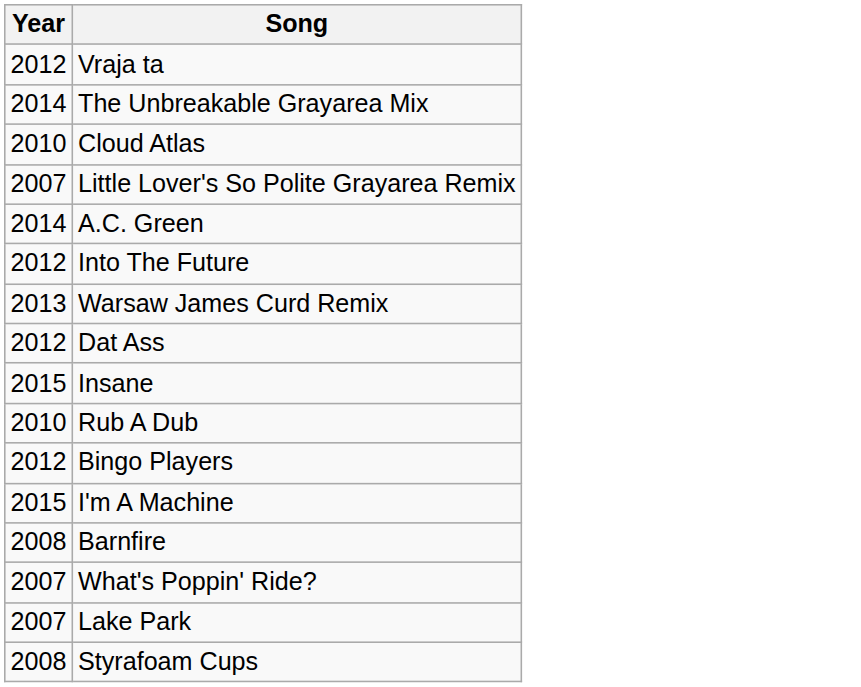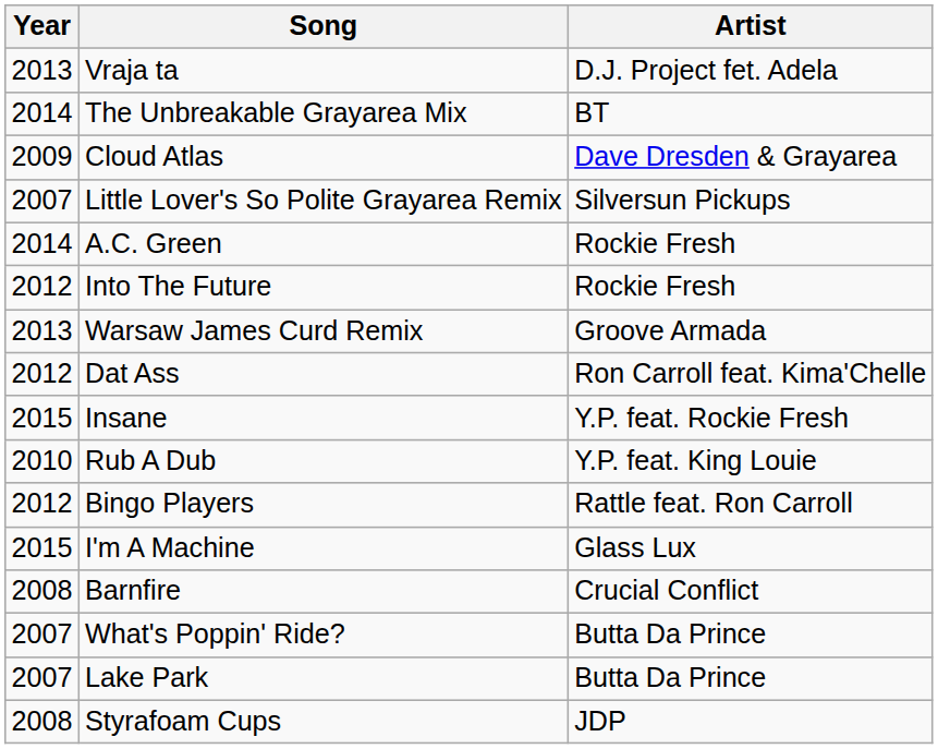 <table class="wikitable">
 <tr>
 <th>Year</th>
 <th>Song</th>
+<th>Artist</th>
 </tr>
 <tr>
-<td>2012</td>
+<td>2013</td>
 <td>Vraja ta</td>
+<td>D.J. Project fet. Adela</td>
 </tr>
 <tr>
 <td>2014</td>
 <td>The Unbreakable Grayarea Mix</td>
+<td>BT</td>
 </tr>
 <tr>
-<td>2010</td>
+<td>2009</td>
 <td>Cloud Atlas</td>
+<td><a href='#'>Dave Dresden</a> & Grayarea</td>
 </tr>
 <tr>
 <td>2007</td>
 <td>Little Lover's So Polite Grayarea Remix</td>
+<td>Silversun Pickups</td>
 </tr>
 <tr>
 <td>2014</td>
 <td>A.C. Green</td>
+<td>Rockie Fresh</td>
 </tr>
 <tr>
 <td>2012</td>
 <td>Into The Future</td>
+<td>Rockie Fresh</td>
 </tr>
 <tr>
 <td>2013</td>
 <td>Warsaw James Curd Remix</td>
+<td>Groove Armada</td>
 </tr>
 <tr>
 <td>2012</td>
 <td>Dat Ass</td>
+<td>Ron Carroll feat. Kima'Chelle</td>
 </tr>
 <tr>
 <td>2015</td>
 <td>Insane</td>
+<td>Y.P. feat. Rockie Fresh</td>
 </tr>
 <tr>
 <td>2010</td>
 <td>Rub A Dub</td>
+<td>Y.P. feat. King Louie</td>
 </tr>
 <tr>
 <td>2012</td>
 <td>Bingo Players</td>
+<td>Rattle feat. Ron Carroll</td>
 </tr>
 <tr>
 <td>2015</td>
 <td>I'm A Machine</td>
+<td>Glass Lux</td>
 </tr>
 <tr>
 <td>2008</td>
 <td>Barnfire</td>
+<td>Crucial Conflict</td>
 </tr>
 <tr>
 <td>2007</td>
 <td>What's Poppin' Ride?</td>
+<td>Butta Da Prince</td>
 </tr>
 <tr>
 <td>2007</td>
 <td>Lake Park</td>
+<td>Butta Da Prince</td>
 </tr>
 <tr>
 <td>2008</td>
 <td>Styrafoam Cups</td>
+<td>JDP</td>
 </tr>
 </table>
